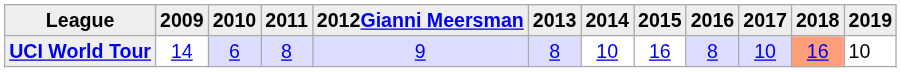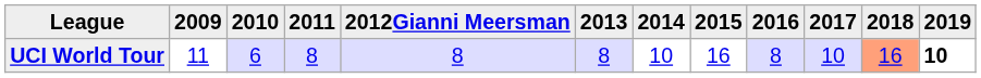 <table cellpadding="3" cellspacing="0" border="1" style="font-size: 95%; border: #aaa solid 1px; border-collapse: collapse;">
 <tr style="background:#eee;">
 <th>League</th>
 <th>2009</th>
 <th>2010</th>
 <th>2011</th>
 <th>2012<a href='#'>Gianni Meersman</a></th>
 <th>2013</th>
 <th>2014</th>
 <th>2015</th>
 <th>2016</th>
 <th>2017</th>
 <th>2018</th>
 <th>2019</th>
 </tr>
 <tr>
 <td style="text-align:left; background:#efefef;"><strong><a href='#'>UCI World Tour</a></strong></td>
-<td style="text-align:center;"><a href='#'>14</a></td>
+<td style="text-align:center;"><a href='#'>11</a></td>
 <td style="text-align:center; background:#ddf;"><a href='#'>6</a></td>
 <td style="text-align:center; background:#ddf;"><a href='#'>8</a></td>
-<td style="text-align:center; background:#ddf;"><a href='#'>9</a></td>
+<td style="text-align:center; background:#ddf;"><a href='#'>8</a></td>
 <td style="text-align:center; background:#ddf;"><a href='#'>8</a></td>
 <td style="text-align:center;"><a href='#'>10</a></td>
 <td style="text-align:center;"><a href='#'>16</a></td>
 <td style="text-align:center; background:#ddf;"><a href='#'>8</a></td>
 <td style="text-align:center; background:#ddf;"><a href='#'>10</a></td>
 <td style="background: lightsalmon; text-align:center;"><a href='#'>16</a></td>
-<td>10</td>
+<td><strong>10</strong></td>
 </tr>
 </table>
